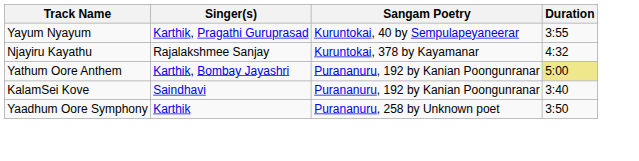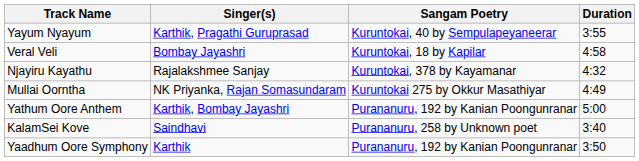 <table class="wikitable">
 <tr>
 <th>Track Name</th>
 <th>Singer(s)</th>
 <th>Sangam Poetry</th>
 <th>Duration</th>
 </tr>
 <tr>
 <td>Yayum Nyayum</td>
 <td><a href='#'>Karthik</a>, <a href='#'>Pragathi Guruprasad</a></td>
 <td><a href='#'>Kuruntokai</a>, 40 by <a href='#'>Sempulapeyaneerar</a></td>
 <td>3:55</td>
 </tr>
 <tr>
+<td>Veral Veli</td>
+<td><a href='#'>Bombay Jayashri</a></td>
+<td><a href='#'>Kuruntokai</a>, 18 by <a href='#'>Kapilar</a></td>
+<td>4:58</td>
+</tr>
+<tr>
 <td>Njayiru Kayathu</td>
 <td>Rajalakshmee Sanjay</td>
 <td><a href='#'>Kuruntokai</a>, 378 by Kayamanar</td>
 <td>4:32</td>
 </tr>
 <tr>
+<td>Mullai Oorntha</td>
+<td>NK Priyanka, <a href='#'>Rajan Somasundaram</a></td>
+<td><a href='#'>Kuruntokai</a> 275 by Okkur Masathiyar</td>
+<td>4:49</td>
+</tr>
+<tr>
 <td>Yathum Oore Anthem</td>
 <td><a href='#'>Karthik</a>, <a href='#'>Bombay Jayashri</a></td>
 <td><a href='#'>Purananuru</a>, 192 by Kanian Poongunranar</td>
-<td style="background: khaki;">5:00</td>
+<td>5:00</td>
 </tr>
 <tr>
 <td>KalamSei Kove</td>
 <td><a href='#'>Saindhavi</a></td>
-<td><a href='#'>Purananuru</a>, 192 by Kanian Poongunranar</td>
+<td><a href='#'>Purananuru</a>, 258 by Unknown poet</td>
 <td>3:40</td>
 </tr>
 <tr>
 <td>Yaadhum Oore Symphony</td>
 <td><a href='#'>Karthik</a></td>
-<td><a href='#'>Purananuru</a>, 258 by Unknown poet</td>
+<td><a href='#'>Purananuru</a>, 192 by Kanian Poongunranar</td>
 <td>3:50</td>
 </tr>
 </table>
